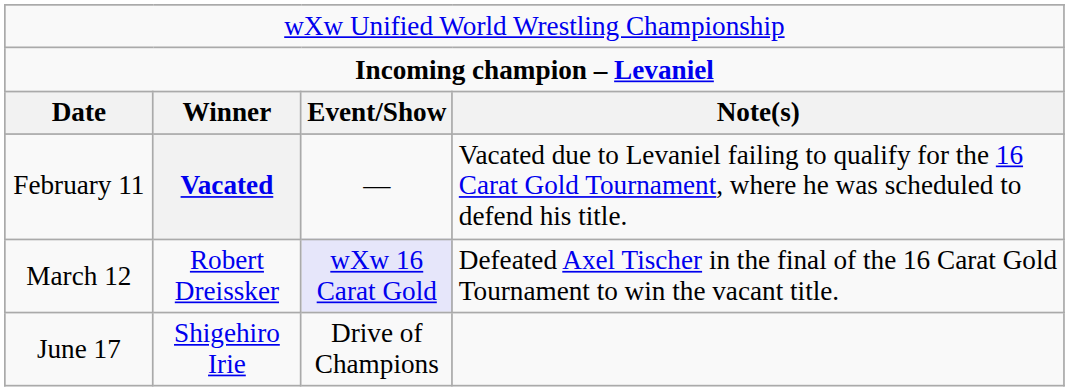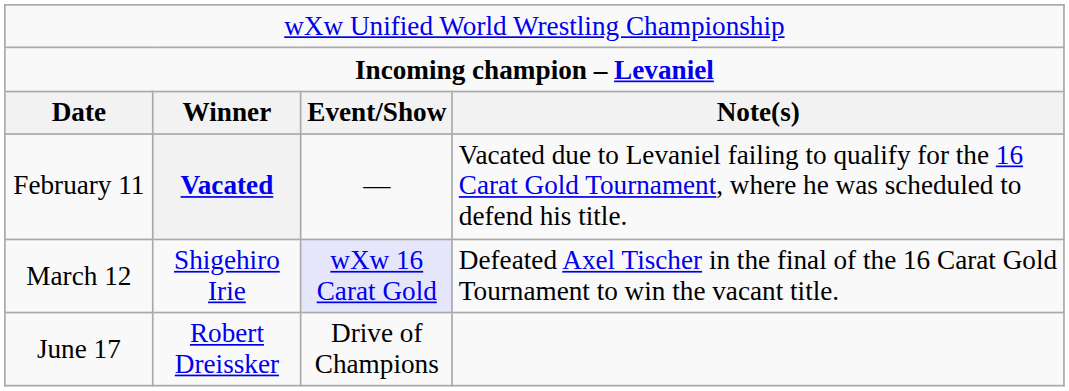 <table class="wikitable" style="text-align:center; width:100%;">
 <tr>
 <td colspan="5" style="text-align: center;"><a href='#'>wXw Unified World Wrestling Championship</a></td>
 </tr>
 <tr>
 <td colspan="5" style="text-align: center;"><strong>Incoming champion – <a href='#'>Levaniel</a></strong></td>
 </tr>
 <tr>
 <th width=14%>Date</th>
 <th width=14%>Winner</th>
 <th width=14%>Event/Show</th>
 <th width=58%>Note(s)</th>
 </tr>
 <tr>
 <td>February 11</td>
 <th><a href='#'>Vacated</a></th>
 <td>—</td>
 <td align=left>Vacated due to Levaniel failing to qualify for the <a href='#'>16 Carat Gold Tournament</a>, where he was scheduled to defend his title.</td>
 </tr>
 <tr>
 <td>March 12</td>
-<td><a href='#'>Robert Dreissker</a></td>
+<td><a href='#'>Shigehiro Irie</a></td>
 <td style="background: lavender;"><a href='#'>wXw 16 Carat Gold</a><br></td>
 <td align=left>Defeated <a href='#'>Axel Tischer</a> in the final of the 16 Carat Gold Tournament to win the vacant title.</td>
 </tr>
 <tr>
 <td>June 17</td>
-<td><a href='#'>Shigehiro Irie</a></td>
+<td><a href='#'>Robert Dreissker</a></td>
 <td>Drive of Champions</td>
 <td></td>
 </tr>
 </table>
